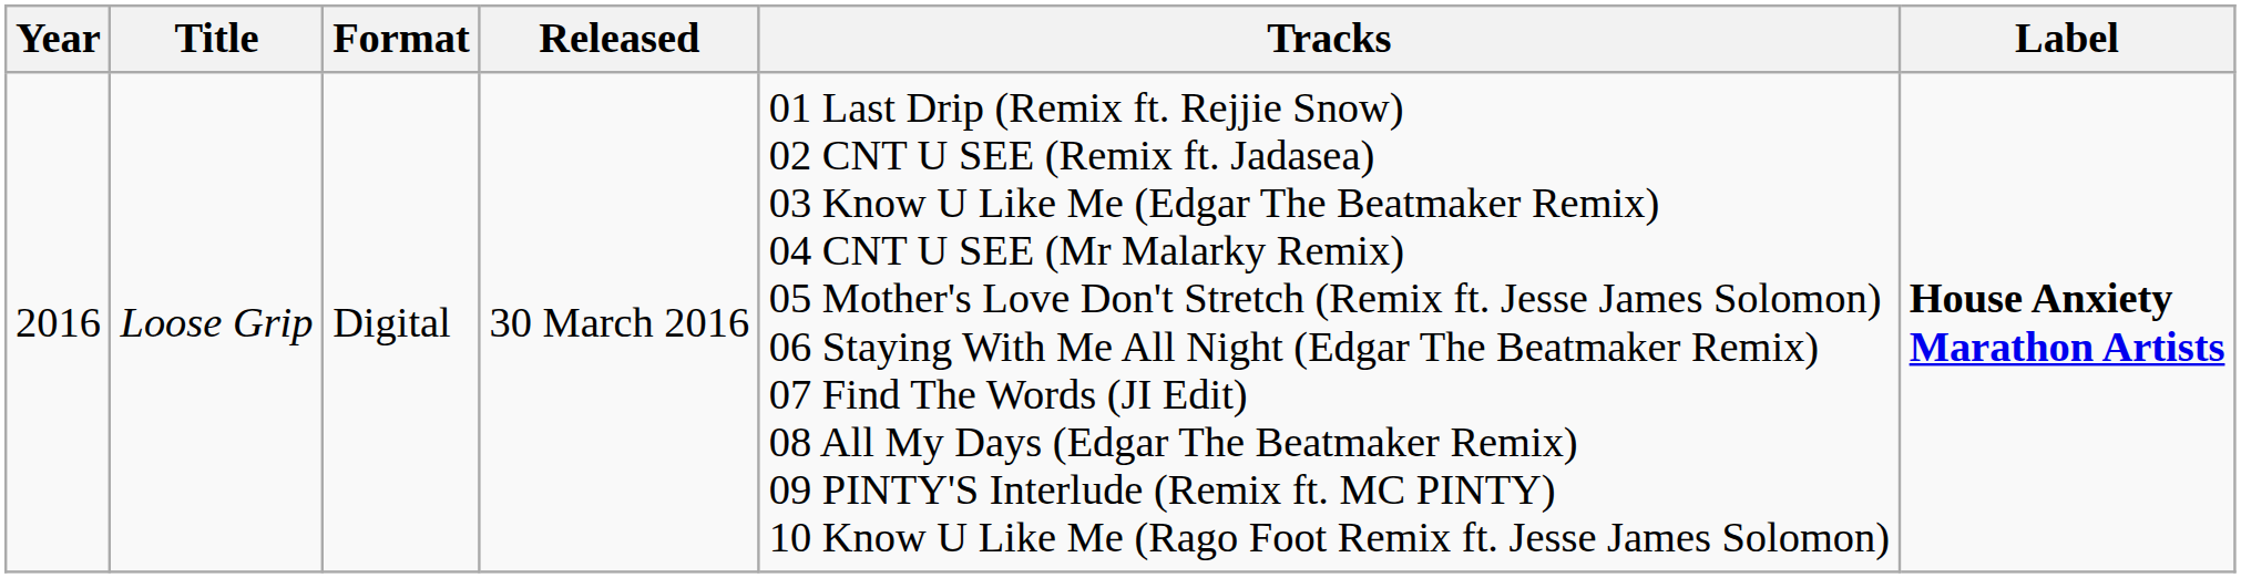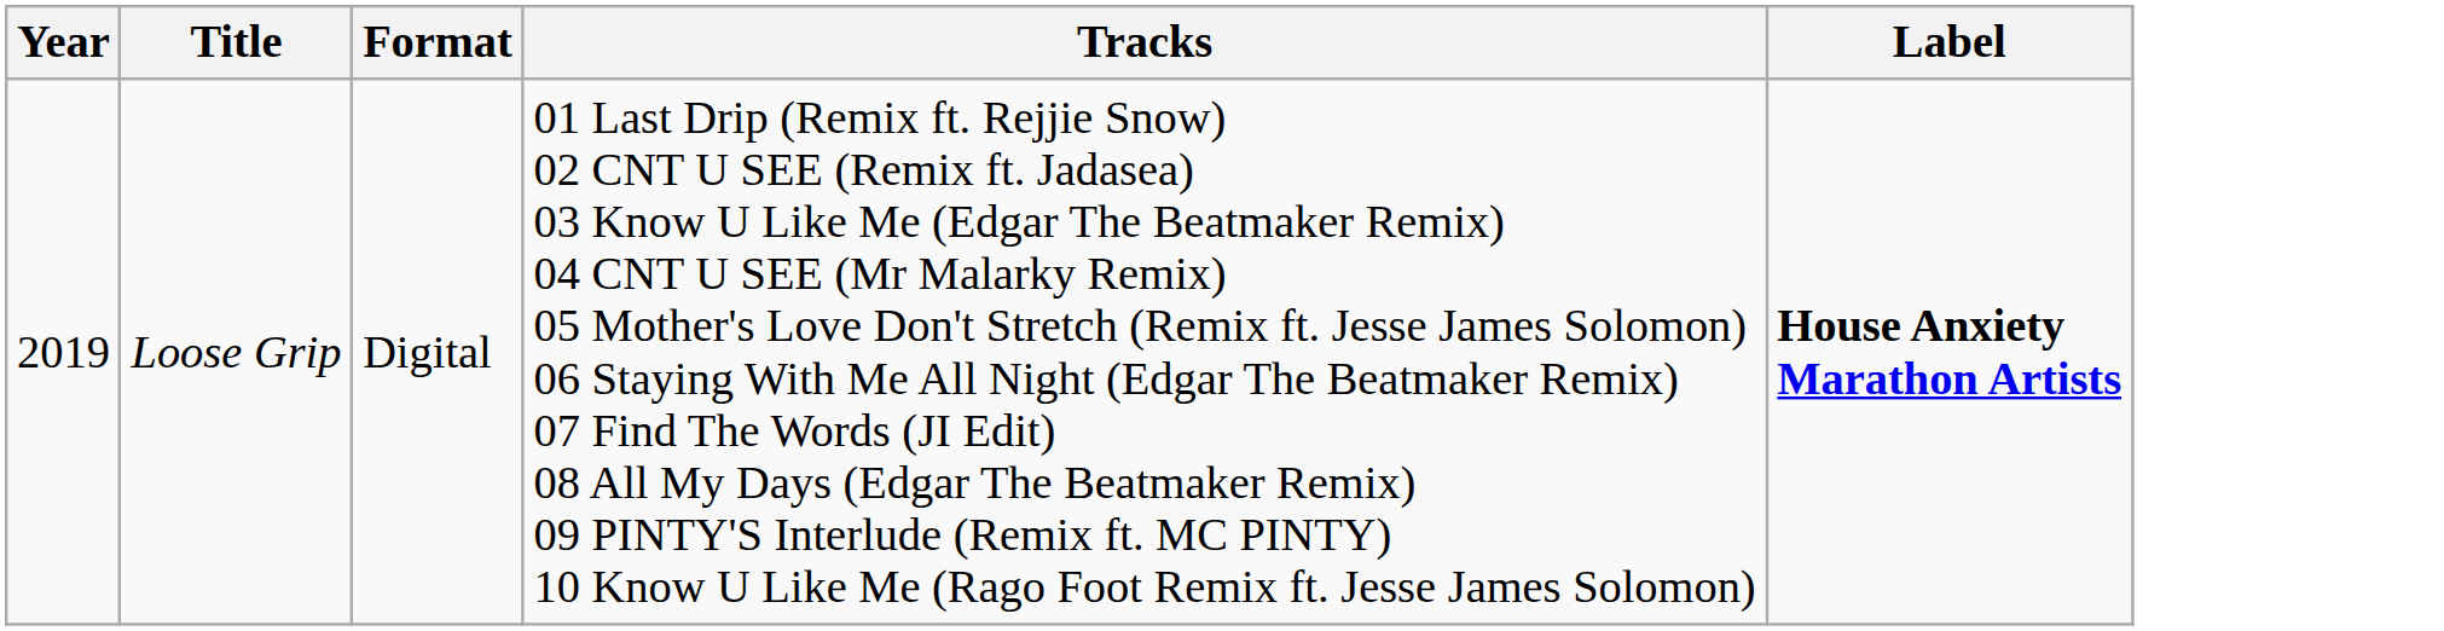 <table class="wikitable">
 <tr>
 <th>Year</th>
 <th>Title</th>
 <th>Format</th>
-<th>Released</th>
 <th>Tracks</th>
 <th>Label</th>
 </tr>
 <tr>
-<td>2016</td>
+<td>2019</td>
 <td><em>Loose Grip</em></td>
 <td>Digital</td>
-<td>30 March 2016</td>
 <td>01 Last Drip (Remix ft. Rejjie Snow)<br>02 CNT U SEE (Remix ft. Jadasea)<br>03 Know U Like Me (Edgar The Beatmaker Remix)<br>04 CNT U SEE (Mr Malarky Remix)<br>05 Mother's Love Don't Stretch (Remix ft. Jesse James Solomon)<br>06 Staying With Me All Night (Edgar The Beatmaker Remix)<br>07 Find The Words (JI Edit)<br>08 All My Days (Edgar The Beatmaker Remix)<br>09 PINTY'S Interlude (Remix ft. MC PINTY)<br>10 Know U Like Me (Rago Foot Remix ft. Jesse James Solomon)<br></td>
 <td><strong>House Anxiety<br><a href='#'>Marathon Artists</a></strong></td>
 </tr>
 </table>
